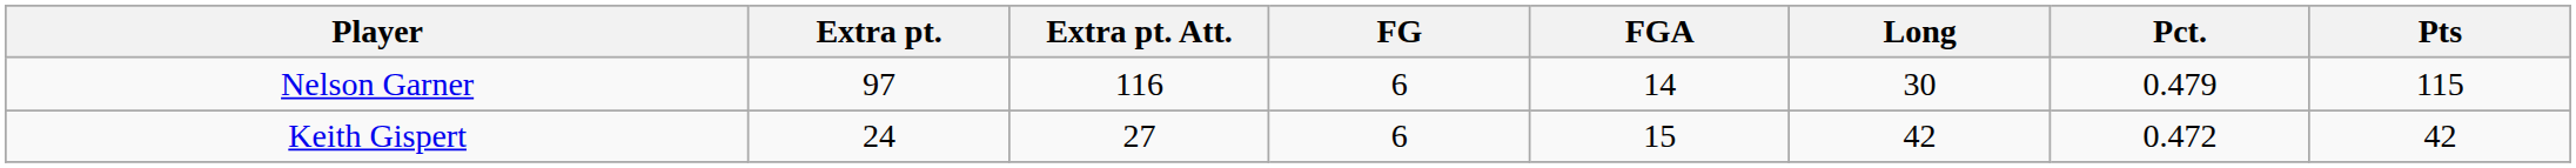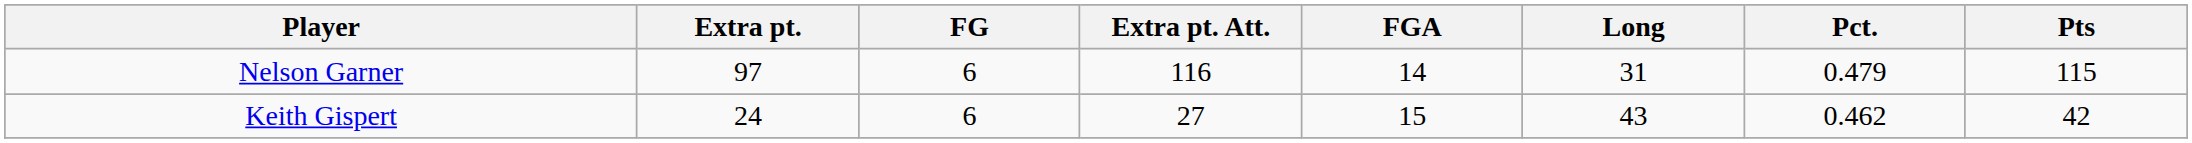 <table class="wikitable sortable">
 <tr>
 <th bgcolor="#DDDDFF" width="20%">Player</th>
 <th bgcolor="#DDDDFF" width="7%">Extra pt.</th>
+<th bgcolor="#DDDDFF" width="7%">FG</th>
 <th bgcolor="#DDDDFF" width="7%">Extra pt. Att.</th>
-<th bgcolor="#DDDDFF" width="7%">FG</th>
 <th bgcolor="#DDDDFF" width="7%">FGA</th>
 <th bgcolor="#DDDDFF" width="7%">Long</th>
 <th bgcolor="#DDDDFF" width="7%">Pct.</th>
 <th bgcolor="#DDDDFF" width="7%">Pts</th>
 </tr>
 <tr align="center">
 <td><a href='#'>Nelson Garner</a></td>
 <td>97</td>
+<td>6</td>
 <td>116</td>
-<td>6</td>
 <td>14</td>
-<td>30</td>
+<td>31</td>
 <td>0.479</td>
 <td>115</td>
 </tr>
 <tr align="center">
 <td><a href='#'>Keith Gispert</a></td>
 <td>24</td>
+<td>6</td>
 <td>27</td>
-<td>6</td>
 <td>15</td>
-<td>42</td>
-<td>0.472</td>
+<td>43</td>
+<td>0.462</td>
 <td>42</td>
 </tr>
 </table>
